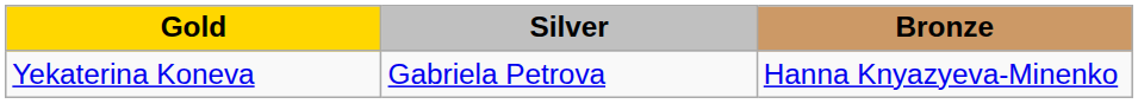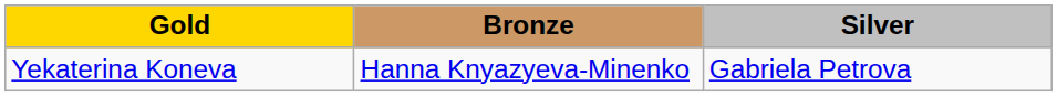 <table class="wikitable" style="text-align:left">
 <tr align="center">
 <td width=200 bgcolor=gold><strong>Gold</strong></td>
+<td width=200 bgcolor=CC9966><strong>Bronze</strong></td>
 <td width=200 bgcolor=silver><strong>Silver</strong></td>
-<td width=200 bgcolor=CC9966><strong>Bronze</strong></td>
 </tr>
 <tr>
 <td><a href='#'>Yekaterina Koneva</a><br><em></em></td>
+<td><a href='#'>Hanna Knyazyeva-Minenko</a><br><em></em></td>
 <td><a href='#'>Gabriela Petrova</a><br><em></em></td>
-<td><a href='#'>Hanna Knyazyeva-Minenko</a><br><em></em></td>
 </tr>
 </table>
